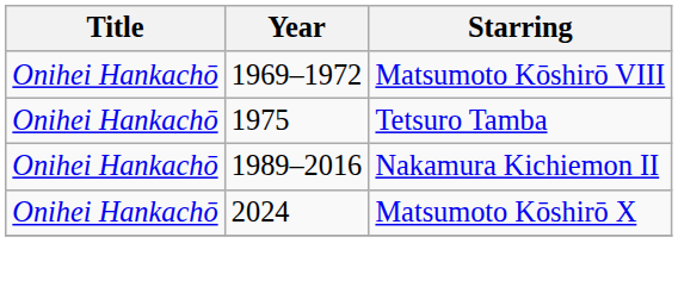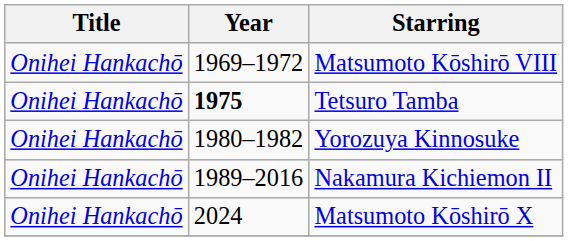 <table class="wikitable ">
 <tr>
 <th>Title</th>
 <th>Year</th>
 <th>Starring</th>
 </tr>
 <tr>
 <td><em><a href='#'>Onihei Hankachō</a></em></td>
 <td>1969–1972</td>
 <td><a href='#'>Matsumoto Kōshirō VIII</a></td>
 </tr>
 <tr>
 <td><em><a href='#'>Onihei Hankachō</a></em></td>
-<td>1975</td>
+<td><strong>1975</strong></td>
 <td><a href='#'>Tetsuro Tamba</a></td>
+</tr>
+<tr>
+<td><em><a href='#'>Onihei Hankachō</a></em></td>
+<td>1980–1982</td>
+<td><a href='#'>Yorozuya Kinnosuke</a></td>
 </tr>
 <tr>
 <td><em><a href='#'>Onihei Hankachō</a></em></td>
 <td>1989–2016</td>
 <td><a href='#'>Nakamura Kichiemon II</a></td>
 </tr>
 <tr>
 <td><em><a href='#'>Onihei Hankachō</a></em></td>
 <td>2024</td>
 <td><a href='#'>Matsumoto Kōshirō X</a></td>
 </tr>
 <tr>
 </tr>
 </table>
